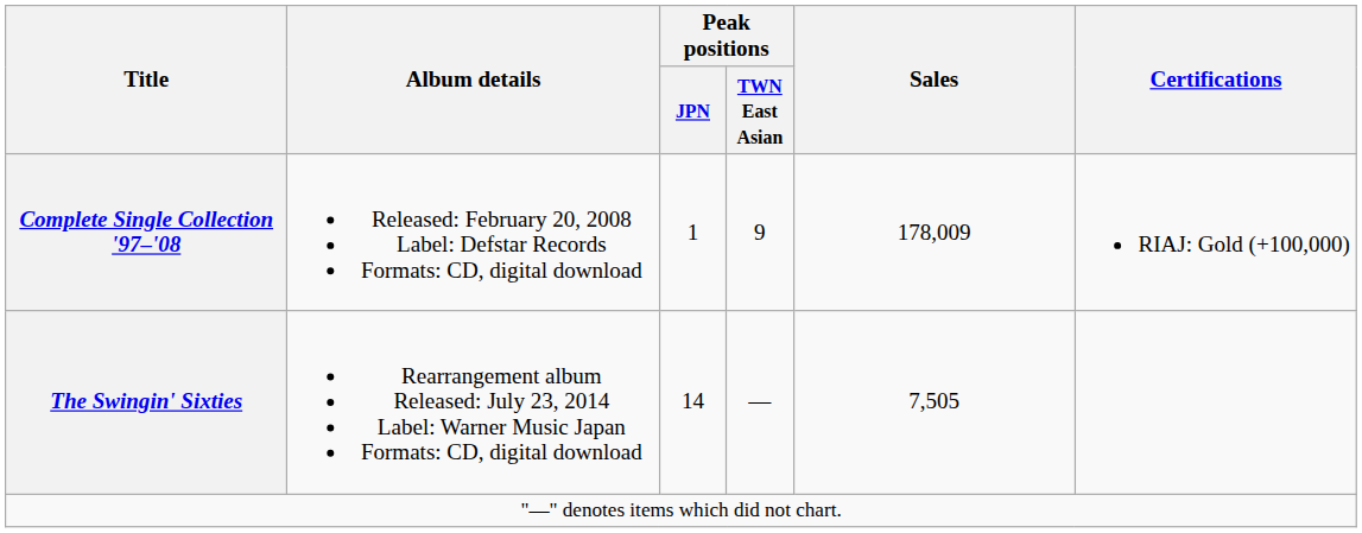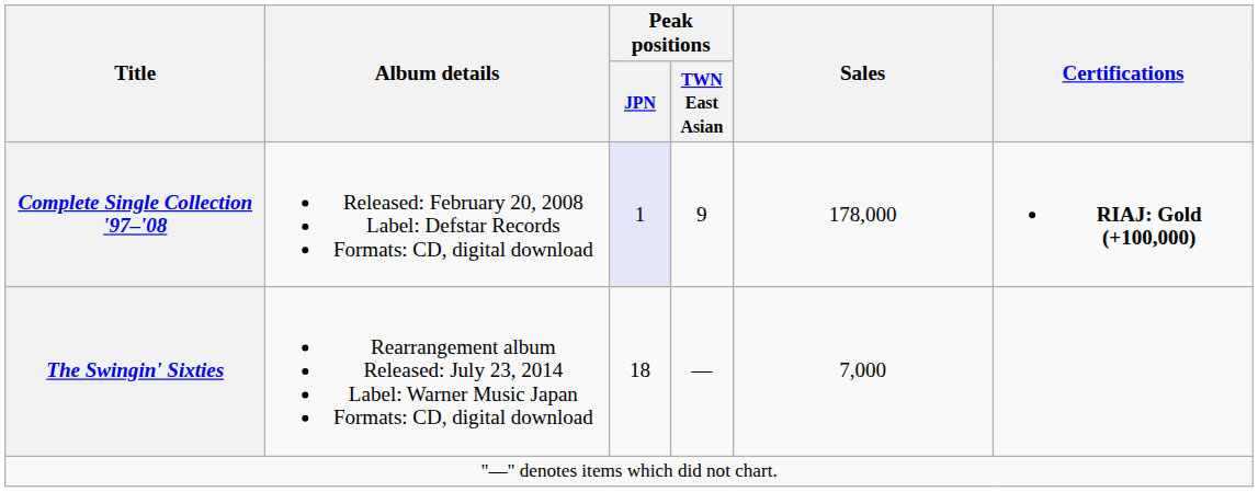 <table class="wikitable plainrowheaders" style="text-align:center;">
 <tr>
 <th style="width:12em;" rowspan="2">Title</th>
 <th style="width:16em;" rowspan="2">Album details</th>
 <th colspan="2">Peak positions</th>
 <th style="width:12em;" rowspan="2">Sales</th>
 <th style="width:12em;" rowspan="2"><a href='#'>Certifications</a></th>
 </tr>
 <tr>
 <th style="width:2.5em;"><small><a href='#'>JPN</a></small><br></th>
 <th style="width:2.5em;"><small><a href='#'>TWN</a> East Asian</small><br></th>
 </tr>
 <tr>
 <th scope="row"><em><a href='#'>Complete Single Collection '97–'08</a></em></th>
 <td><br><ul><li>Released: February 20, 2008</li><li>Label: Defstar Records</li><li>Formats: CD, digital download</li></ul></td>
-<td>1</td>
+<td style="background: lavender;">1</td>
 <td>9</td>
-<td>178,009</td>
-<td><br><ul><li>RIAJ: Gold (+100,000)</li></ul></td>
+<td>178,000</td>
+<td><strong><br><ul><li>RIAJ: Gold (+100,000)</li></ul></strong></td>
 </tr>
 <tr>
 <th scope="row"><em><a href='#'>The Swingin' Sixties</a></em></th>
 <td><br><ul><li>Rearrangement album</li><li>Released: July 23, 2014</li><li>Label: Warner Music Japan</li><li>Formats: CD, digital download</li></ul></td>
-<td>14</td>
+<td>18</td>
 <td>—</td>
-<td>7,505</td>
+<td>7,000</td>
 <td></td>
 </tr>
 <tr>
 <td colspan="12" align="center" style="font-size:90%;">"—" denotes items which did not chart.</td>
 </tr>
 </table>
